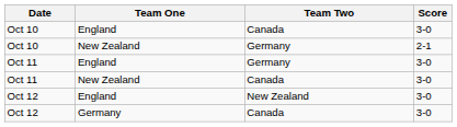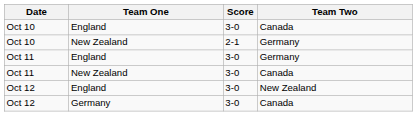 <table class="wikitable">
 <tr>
 <th width=100>Date</th>
 <th width=250>Team One</th>
+<th width=50>Score</th>
 <th width=250>Team Two</th>
-<th width=50>Score</th>
 </tr>
 <tr>
 <td>Oct 10</td>
 <td> England</td>
+<td>3-0</td>
 <td> Canada</td>
-<td>3-0</td>
 </tr>
 <tr>
 <td>Oct 10</td>
 <td> New Zealand</td>
+<td>2-1</td>
 <td> Germany</td>
-<td>2-1</td>
 </tr>
 <tr>
 <td>Oct 11</td>
 <td> England</td>
+<td>3-0</td>
 <td> Germany</td>
-<td>3-0</td>
 </tr>
 <tr>
 <td>Oct 11</td>
 <td> New Zealand</td>
+<td>3-0</td>
 <td> Canada</td>
-<td>3-0</td>
 </tr>
 <tr>
 <td>Oct 12</td>
 <td> England</td>
+<td>3-0</td>
 <td> New Zealand</td>
-<td>3-0</td>
 </tr>
 <tr>
 <td>Oct 12</td>
 <td> Germany</td>
+<td>3-0</td>
 <td> Canada</td>
-<td>3-0</td>
 </tr>
 </table>
